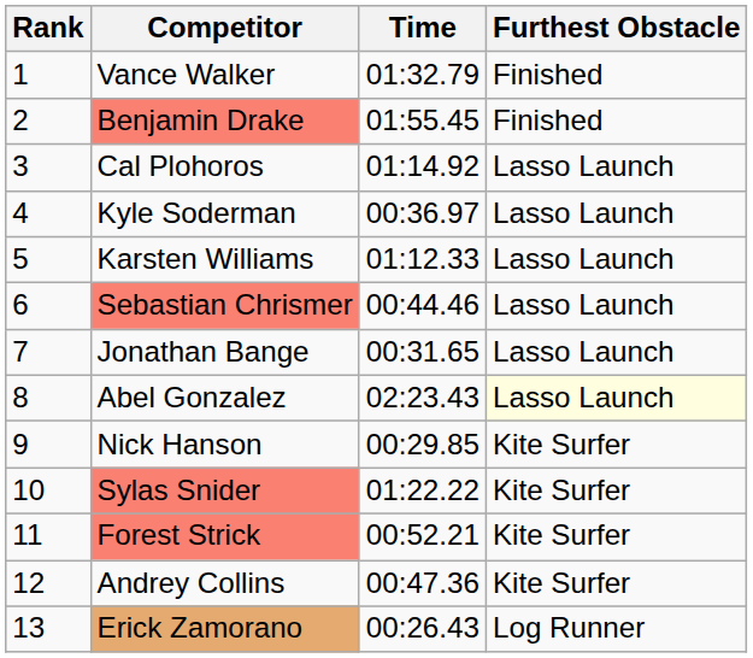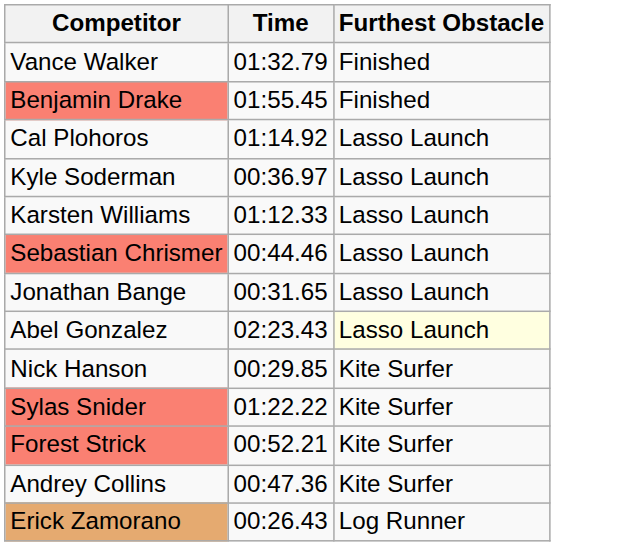 <table class="wikitable sortable mw-collapsible">
 <tr>
-<th>Rank</th>
 <th>Competitor</th>
 <th>Time</th>
 <th>Furthest Obstacle</th>
 </tr>
 <tr>
-<td>1</td>
 <td>Vance Walker</td>
 <td>01:32.79</td>
 <td>Finished</td>
 </tr>
 <tr>
-<td>2</td>
 <td style="background-color:#FA8072">Benjamin Drake</td>
 <td>01:55.45</td>
 <td>Finished</td>
 </tr>
 <tr>
-<td>3</td>
 <td>Cal Plohoros</td>
 <td>01:14.92</td>
 <td>Lasso Launch</td>
 </tr>
 <tr>
-<td>4</td>
 <td>Kyle Soderman</td>
 <td>00:36.97</td>
 <td>Lasso Launch</td>
 </tr>
 <tr>
-<td>5</td>
 <td>Karsten Williams</td>
 <td>01:12.33</td>
 <td>Lasso Launch</td>
 </tr>
 <tr>
-<td>6</td>
 <td style="background-color:#FA8072">Sebastian Chrismer</td>
 <td>00:44.46</td>
 <td>Lasso Launch</td>
 </tr>
 <tr>
-<td>7</td>
 <td>Jonathan Bange</td>
 <td>00:31.65</td>
 <td>Lasso Launch</td>
 </tr>
 <tr>
-<td>8</td>
 <td>Abel Gonzalez</td>
 <td>02:23.43</td>
 <td style="background: lightyellow;">Lasso Launch</td>
 </tr>
 <tr>
-<td>9</td>
 <td>Nick Hanson</td>
 <td>00:29.85</td>
 <td>Kite Surfer</td>
 </tr>
 <tr>
-<td>10</td>
 <td style="background-color:#FA8072">Sylas Snider</td>
 <td>01:22.22</td>
 <td>Kite Surfer</td>
 </tr>
 <tr>
-<td>11</td>
 <td style="background-color:#FA8072">Forest Strick</td>
 <td>00:52.21</td>
 <td>Kite Surfer</td>
 </tr>
 <tr>
-<td>12</td>
 <td>Andrey Collins</td>
 <td>00:47.36</td>
 <td>Kite Surfer</td>
 </tr>
 <tr>
-<td>13</td>
 <td style="background-color:#E5AA70">Erick Zamorano</td>
 <td>00:26.43</td>
 <td>Log Runner</td>
 </tr>
 </table>
